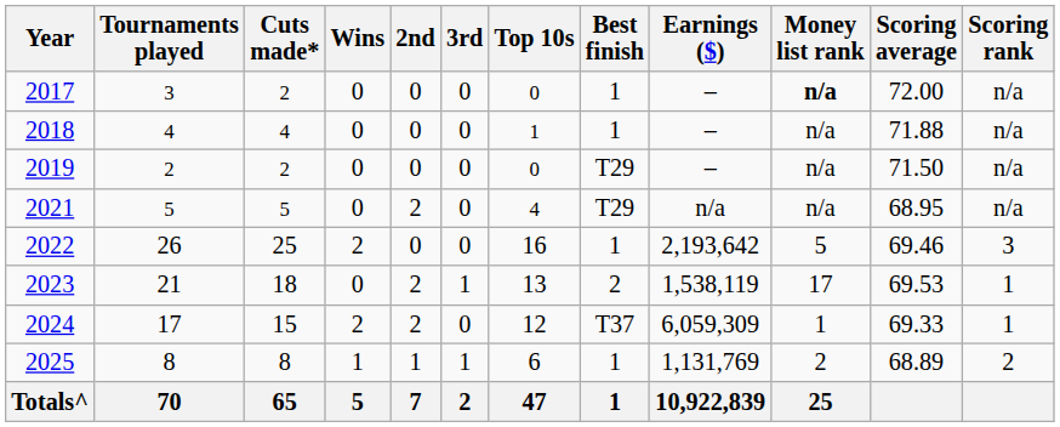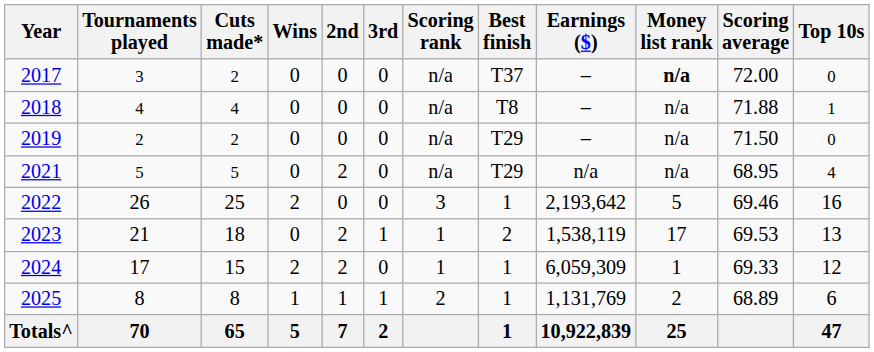 <table class="wikitable" style="text-align:center; ">
 <tr>
 <th>Year</th>
 <th>Tournaments <br>played</th>
 <th>Cuts <br>made*</th>
 <th>Wins</th>
 <th>2nd</th>
 <th>3rd</th>
-<th>Top 10s</th>
+<th>Scoring<br>rank</th>
 <th>Best <br>finish</th>
 <th>Earnings<br>(<a href='#'>$</a>)</th>
 <th>Money <br>list rank</th>
 <th>Scoring <br>average</th>
-<th>Scoring<br>rank</th>
+<th>Top 10s</th>
 </tr>
 <tr>
 <td><a href='#'>2017</a></td>
 <td><small>3</small></td>
 <td><small>2</small></td>
 <td>0</td>
 <td>0</td>
 <td>0</td>
-<td><small>0</small></td>
-<td>1 </td>
+<td>n/a</td>
+<td>T37</td>
 <td>–</td>
 <td><strong>n/a</strong></td>
 <td>72.00</td>
-<td>n/a</td>
+<td><small>0</small></td>
 </tr>
 <tr>
 <td><a href='#'>2018</a></td>
 <td><small>4</small></td>
 <td><small>4</small></td>
 <td>0</td>
 <td>0</td>
 <td>0</td>
-<td><small>1</small></td>
-<td>1 </td>
+<td>n/a</td>
+<td>T8</td>
 <td>–</td>
 <td>n/a</td>
 <td>71.88</td>
-<td>n/a</td>
+<td><small>1</small></td>
 </tr>
 <tr>
 <td><a href='#'>2019</a></td>
 <td><small>2</small></td>
 <td><small>2</small></td>
 <td>0</td>
 <td>0</td>
 <td>0</td>
-<td><small>0</small></td>
+<td>n/a</td>
 <td>T29</td>
 <td>–</td>
 <td>n/a</td>
 <td>71.50</td>
-<td>n/a</td>
+<td><small>0</small></td>
 </tr>
 <tr>
 <td><a href='#'>2021</a></td>
 <td><small>5</small></td>
 <td><small>5</small></td>
 <td>0</td>
 <td>2</td>
 <td>0</td>
-<td><small>4</small></td>
+<td>n/a</td>
 <td>T29</td>
 <td>n/a</td>
 <td>n/a</td>
 <td>68.95</td>
-<td>n/a</td>
+<td><small>4</small></td>
 </tr>
 <tr>
 <td><a href='#'>2022</a></td>
 <td>26</td>
 <td>25</td>
 <td>2</td>
 <td>0</td>
 <td>0</td>
-<td>16</td>
+<td>3</td>
 <td>1</td>
 <td align="center">2,193,642</td>
 <td>5</td>
 <td>69.46</td>
-<td>3</td>
+<td>16</td>
 </tr>
 <tr>
 <td><a href='#'>2023</a></td>
 <td>21 </td>
 <td>18 </td>
 <td>0  </td>
 <td>2  </td>
 <td>1  </td>
-<td>13 </td>
+<td>1     </td>
 <td>2 </td>
 <td align="center">1,538,119 </td>
 <td>17     </td>
 <td>69.53  </td>
-<td>1     </td>
+<td>13 </td>
 </tr>
 <tr>
 <td><a href='#'>2024</a></td>
 <td>17 </td>
 <td>15 </td>
 <td>2  </td>
 <td>2  </td>
 <td>0  </td>
-<td>12 </td>
-<td>T37</td>
+<td>1 </td>
+<td>1 </td>
 <td align="center">6,059,309 </td>
 <td>1   </td>
 <td>69.33 </td>
-<td>1 </td>
+<td>12 </td>
 </tr>
 <tr>
 <td><a href='#'>2025</a></td>
 <td>8 </td>
 <td>8 </td>
 <td>1  </td>
 <td>1 </td>
 <td>1 </td>
-<td>6 </td>
+<td>2 </td>
 <td>1 </td>
 <td align="center">1,131,769 </td>
 <td>2 </td>
 <td>68.89 </td>
-<td>2 </td>
+<td>6 </td>
 </tr>
 <tr>
 <th>Totals^</th>
 <th>70   </th>
 <th>65   </th>
 <th>5   </th>
 <th>7   </th>
 <th>2   </th>
-<th>47   </th>
+<th></th>
 <th>1  </th>
 <th align=right>10,922,839 </th>
 <th>25 </th>
 <th></th>
-<th></th>
+<th>47   </th>
 </tr>
 </table>
